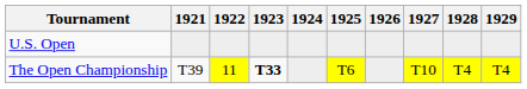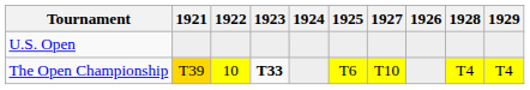 <table class="wikitable" style="font-size:95%;text-align:center;">
 <tr>
 <th>Tournament</th>
 <th>1921</th>
 <th>1922</th>
 <th>1923</th>
 <th>1924</th>
 <th>1925</th>
+<th>1927</th>
 <th>1926</th>
-<th>1927</th>
 <th>1928</th>
 <th>1929</th>
 </tr>
 <tr>
 <td align=left><a href='#'>U.S. Open</a></td>
 <td style="background:#eeeeee;"></td>
 <td style="background:#eeeeee;"></td>
 <td style="background:#eeeeee;"></td>
 <td style="background:#eeeeee;"></td>
 <td style="background:#eeeeee;"></td>
 <td style="background:#eeeeee;"></td>
 <td style="background:#eeeeee;"></td>
 <td style="background:#eeeeee;"></td>
 <td style="background:#eeeeee;"></td>
 </tr>
 <tr>
 <td align=left><a href='#'>The Open Championship</a></td>
-<td>T39</td>
-<td style="background:yellow;">11</td>
+<td style="background: gold;">T39</td>
+<td style="background:yellow;">10</td>
 <td><strong>T33</strong></td>
 <td style="background:#eeeeee;"></td>
 <td style="background:yellow;">T6</td>
+<td style="background:yellow;">T10</td>
 <td style="background:#eeeeee;"></td>
-<td style="background:yellow;">T10</td>
 <td style="background:yellow;">T4</td>
 <td style="background:yellow;">T4</td>
 </tr>
 </table>
